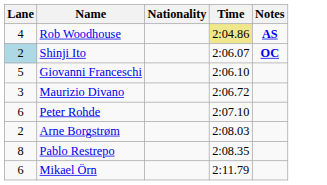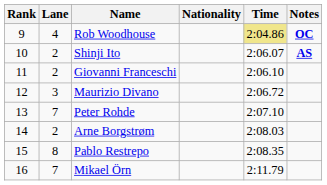 <table class="wikitable sortable" style="text-align:center">
 <tr>
+<th>Rank</th>
 <th>Lane</th>
 <th>Name</th>
 <th>Nationality</th>
 <th>Time</th>
 <th>Notes</th>
 </tr>
 <tr>
+<td>9</td>
 <td>4</td>
 <td align=left><a href='#'>Rob Woodhouse</a></td>
 <td align=left></td>
 <td style="background: khaki;">2:04.86</td>
+<td><strong><a href='#'>OC</a></strong></td>
+</tr>
+<tr>
+<td>10</td>
+<td>2</td>
+<td align=left><a href='#'>Shinji Ito</a></td>
+<td align=left></td>
+<td>2:06.07</td>
 <td><strong><a href='#'>AS</a></strong></td>
 </tr>
 <tr>
-<td style="background: lightblue;">2</td>
-<td align=left><a href='#'>Shinji Ito</a></td>
-<td align=left></td>
-<td>2:06.07</td>
-<td><strong><a href='#'>OC</a></strong></td>
-</tr>
-<tr>
-<td>5</td>
+<td>11</td>
+<td>2</td>
 <td align=left><a href='#'>Giovanni Franceschi</a></td>
 <td align=left></td>
 <td>2:06.10</td>
 <td></td>
 </tr>
 <tr>
+<td>12</td>
 <td>3</td>
 <td align=left><a href='#'>Maurizio Divano</a></td>
 <td align=left></td>
 <td>2:06.72</td>
 <td></td>
 </tr>
 <tr>
-<td>6</td>
+<td>13</td>
+<td>7</td>
 <td align=left><a href='#'>Peter Rohde</a></td>
 <td align=left></td>
 <td>2:07.10</td>
 <td></td>
 </tr>
 <tr>
+<td>14</td>
 <td>2</td>
 <td align=left><a href='#'>Arne Borgstrøm</a></td>
 <td align=left></td>
 <td>2:08.03</td>
 <td></td>
 </tr>
 <tr>
+<td>15</td>
 <td>8</td>
 <td align=left><a href='#'>Pablo Restrepo</a></td>
 <td align=left></td>
 <td>2:08.35</td>
 <td></td>
 </tr>
 <tr>
-<td>6</td>
+<td>16</td>
+<td>7</td>
 <td align=left><a href='#'>Mikael Örn</a></td>
 <td align=left></td>
 <td>2:11.79</td>
 <td></td>
 </tr>
 </table>
